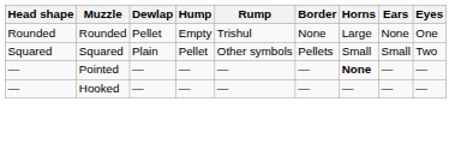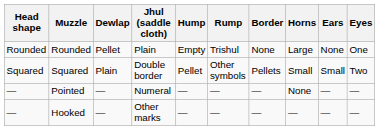 <table class="wikitable">
 <tr>
 <th>Head shape</th>
 <th>Muzzle</th>
 <th>Dewlap</th>
+<th>Jhul (saddle cloth)</th>
 <th>Hump</th>
 <th>Rump</th>
 <th>Border</th>
 <th>Horns</th>
 <th>Ears</th>
 <th>Eyes</th>
 </tr>
 <tr>
 <td>Rounded</td>
 <td>Rounded</td>
 <td>Pellet</td>
+<td>Plain</td>
 <td>Empty</td>
 <td>Trishul</td>
 <td>None</td>
 <td>Large</td>
 <td>None</td>
 <td>One</td>
 </tr>
 <tr>
 <td>Squared</td>
 <td>Squared</td>
 <td>Plain</td>
+<td>Double border</td>
 <td>Pellet</td>
 <td>Other symbols</td>
 <td>Pellets</td>
 <td>Small</td>
 <td>Small</td>
 <td>Two</td>
 </tr>
 <tr>
 <td>—</td>
 <td>Pointed</td>
 <td>—</td>
+<td>Numeral</td>
 <td>—</td>
 <td>—</td>
 <td>—</td>
-<td><strong>None</strong></td>
+<td>None</td>
 <td>—</td>
 <td>—</td>
 </tr>
 <tr>
 <td>—</td>
 <td>Hooked</td>
 <td>—</td>
+<td>Other marks</td>
 <td>—</td>
 <td>—</td>
 <td>—</td>
 <td>—</td>
 <td>—</td>
 <td>—</td>
 </tr>
 </table>
